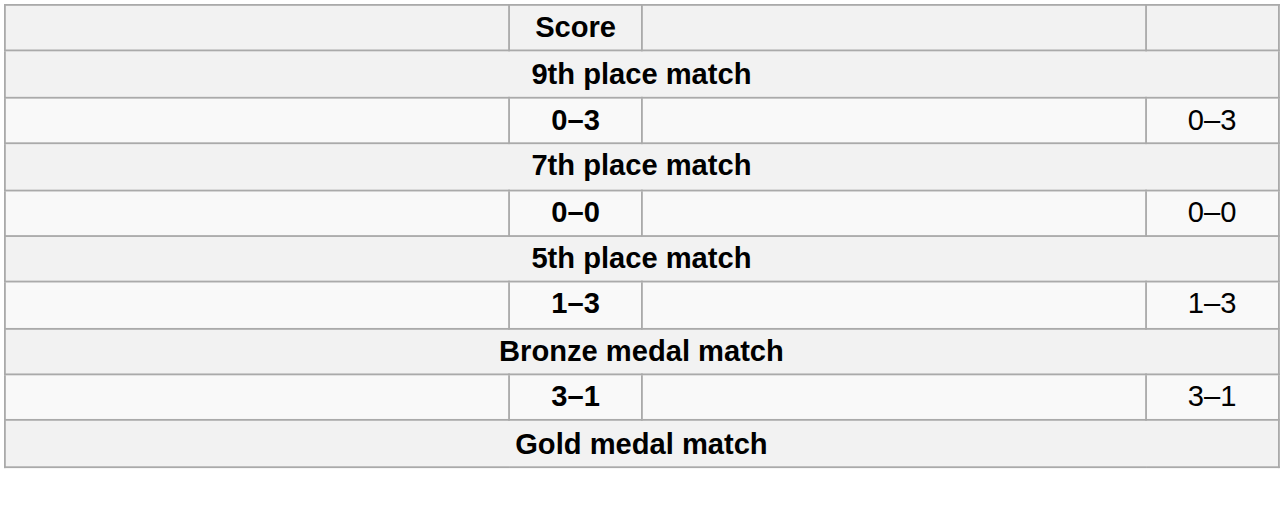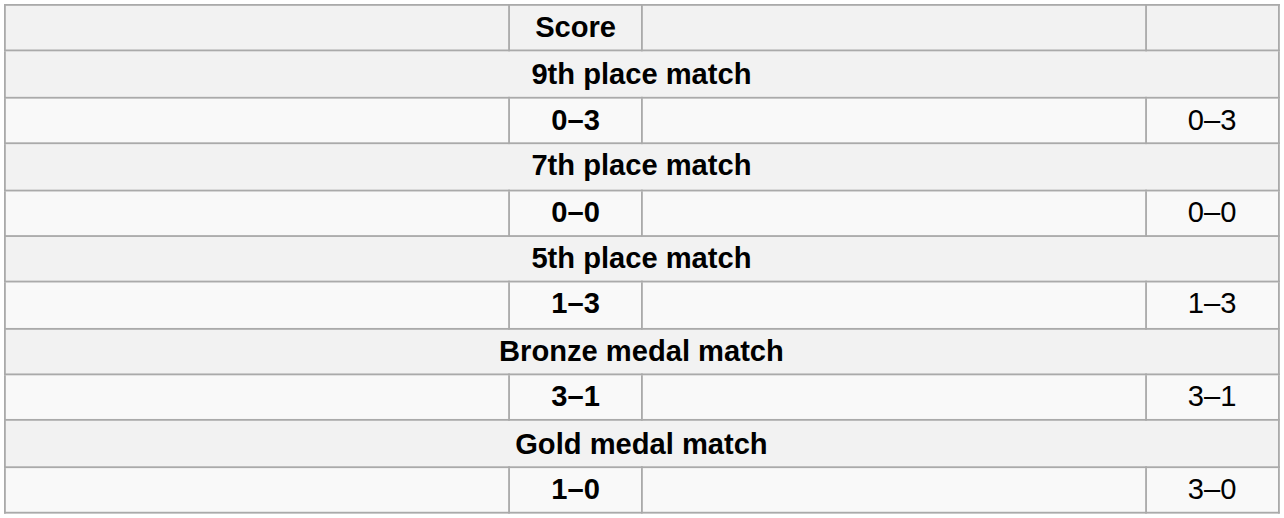 <table class="wikitable" style="text-align: center; ">
 <tr>
 <th align="right" width="270"></th>
 <th width="65">Score</th>
 <th align="left" width="270"></th>
 <th width="65"></th>
 </tr>
 <tr>
 <th colspan="4">9th place match</th>
 </tr>
 <tr>
 <td align="left"></td>
 <td><strong>0–3</strong></td>
 <td align="left"><strong></strong></td>
 <td>0–3 <strong></strong></td>
 </tr>
 <tr>
 <th colspan="4">7th place match</th>
 </tr>
 <tr>
 <td align="left"></td>
 <td><strong>0–0</strong></td>
 <td align="left"><strong></strong></td>
 <td>0–0 <strong></strong></td>
 </tr>
 <tr>
 <th colspan="4">5th place match</th>
 </tr>
 <tr>
 <td align="left"></td>
 <td><strong>1–3</strong></td>
 <td align="left"><strong></strong></td>
 <td>1–3 <strong></strong></td>
 </tr>
 <tr>
 <th colspan="4">Bronze medal match</th>
 </tr>
 <tr>
 <td align="left"><strong></strong></td>
 <td><strong>3–1</strong></td>
 <td align="left"></td>
 <td>3–1 <strong></strong></td>
 </tr>
 <tr>
 <th colspan="4">Gold medal match</th>
 </tr>
+<tr>
+<td align="left"><strong></strong></td>
+<td><strong>1–0</strong></td>
+<td align="left"></td>
+<td>3–0 <strong></strong></td>
+</tr>
 </table>
